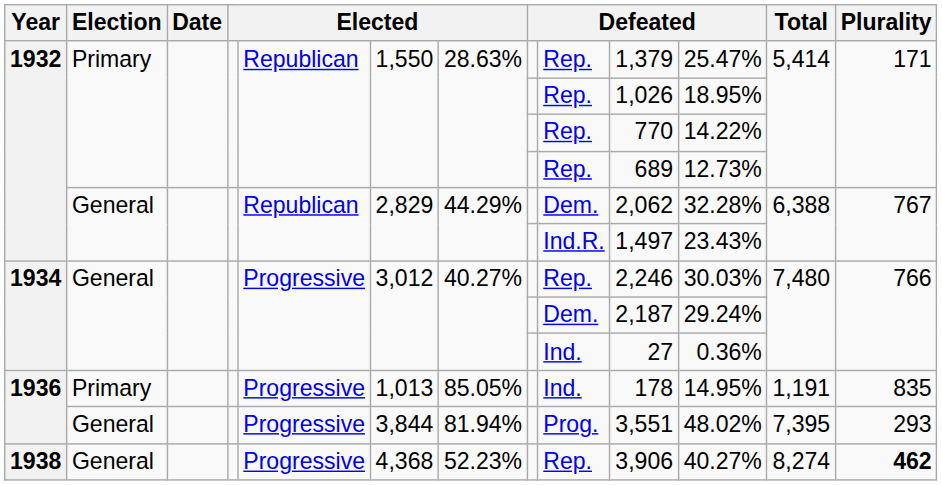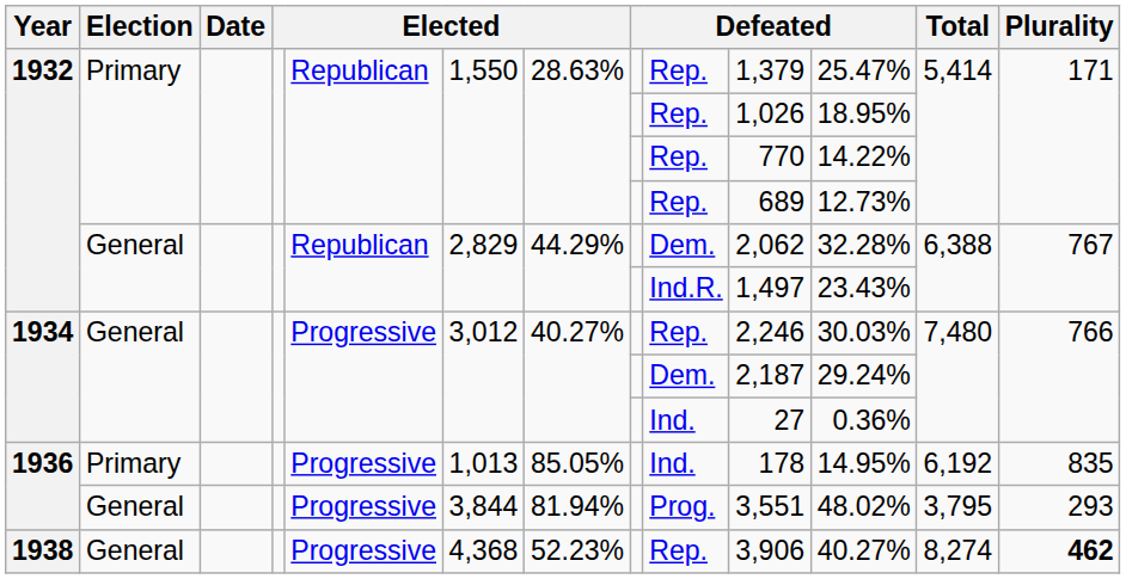 <table class=wikitable>
 <tr>
 <th>Year</th>
 <th>Election</th>
 <th>Date</th>
 <th ! colspan="4">Elected</th>
 <th ! colspan="4">Defeated</th>
 <th>Total</th>
 <th>Plurality</th>
 </tr>
 <tr>
 <th rowspan="6" valign="top">1932</th>
 <td rowspan="4" valign="top">Primary</td>
 <td rowspan="4" valign="top"></td>
 <td rowspan="4" valign="top"></td>
 <td rowspan="4" valign="top" ><a href='#'>Republican</a></td>
 <td rowspan="4" valign="top" align="right">1,550</td>
 <td rowspan="4" valign="top" align="right">28.63%</td>
 <td valign="top"></td>
 <td valign="top" ><a href='#'>Rep.</a></td>
 <td valign="top" align="right">1,379</td>
 <td valign="top" align="right">25.47%</td>
 <td rowspan="4" valign="top" align="right">5,414</td>
 <td rowspan="4" valign="top" align="right">171</td>
 </tr>
 <tr>
 <td valign="top"></td>
 <td valign="top" ><a href='#'>Rep.</a></td>
 <td valign="top" align="right">1,026</td>
 <td valign="top" align="right">18.95%</td>
 </tr>
 <tr>
 <td valign="top"></td>
 <td valign="top" ><a href='#'>Rep.</a></td>
 <td valign="top" align="right">770</td>
 <td valign="top" align="right">14.22%</td>
 </tr>
 <tr>
 <td valign="top"></td>
 <td valign="top" ><a href='#'>Rep.</a></td>
 <td valign="top" align="right">689</td>
 <td valign="top" align="right">12.73%</td>
 </tr>
 <tr>
 <td rowspan="2" valign="top">General</td>
 <td rowspan="2" valign="top"></td>
 <td rowspan="2" valign="top"></td>
 <td rowspan="2" valign="top" ><a href='#'>Republican</a></td>
 <td rowspan="2" valign="top" align="right">2,829</td>
 <td rowspan="2" valign="top" align="right">44.29%</td>
 <td valign="top"></td>
 <td valign="top" ><a href='#'>Dem.</a></td>
 <td valign="top" align="right">2,062</td>
 <td valign="top" align="right">32.28%</td>
 <td rowspan="2" valign="top" align="right">6,388</td>
 <td rowspan="2" valign="top" align="right">767</td>
 </tr>
 <tr>
 <td valign="top"></td>
 <td valign="top" ><a href='#'>Ind.R.</a></td>
 <td valign="top" align="right">1,497</td>
 <td valign="top" align="right">23.43%</td>
 </tr>
 <tr>
 <th rowspan="3" valign="top">1934</th>
 <td rowspan="3" valign="top">General</td>
 <td rowspan="3" valign="top"></td>
 <td rowspan="3" valign="top"></td>
 <td rowspan="3" valign="top" ><a href='#'>Progressive</a></td>
 <td rowspan="3" valign="top" align="right">3,012</td>
 <td rowspan="3" valign="top" align="right">40.27%</td>
 <td valign="top"></td>
 <td valign="top" ><a href='#'>Rep.</a></td>
 <td valign="top" align="right">2,246</td>
 <td valign="top" align="right">30.03%</td>
 <td rowspan="3" valign="top" align="right">7,480</td>
 <td rowspan="3" valign="top" align="right">766</td>
 </tr>
 <tr>
 <td valign="top"></td>
 <td valign="top" ><a href='#'>Dem.</a></td>
 <td valign="top" align="right">2,187</td>
 <td valign="top" align="right">29.24%</td>
 </tr>
 <tr>
 <td valign="top"></td>
 <td valign="top" ><a href='#'>Ind.</a></td>
 <td valign="top" align="right">27</td>
 <td valign="top" align="right">0.36%</td>
 </tr>
 <tr>
 <th rowspan="2" valign="top">1936</th>
 <td valign="top">Primary</td>
 <td valign="top"></td>
 <td valign="top"></td>
 <td valign="top" ><a href='#'>Progressive</a></td>
 <td valign="top" align="right">1,013</td>
 <td valign="top" align="right">85.05%</td>
 <td valign="top"></td>
 <td valign="top" ><a href='#'>Ind.</a></td>
 <td valign="top" align="right">178</td>
 <td valign="top" align="right">14.95%</td>
-<td valign="top" align="right">1,191</td>
+<td valign="top" align="right">6,192</td>
 <td valign="top" align="right">835</td>
 </tr>
 <tr>
 <td valign="top">General</td>
 <td valign="top"></td>
 <td valign="top"></td>
 <td valign="top" ><a href='#'>Progressive</a></td>
 <td valign="top" align="right">3,844</td>
 <td valign="top" align="right">81.94%</td>
 <td valign="top"></td>
 <td valign="top" ><a href='#'>Prog.</a></td>
 <td valign="top" align="right">3,551</td>
 <td valign="top" align="right">48.02%</td>
-<td valign="top" align="right">7,395</td>
+<td valign="top" align="right">3,795</td>
 <td valign="top" align="right">293</td>
 </tr>
 <tr>
 <th valign="top">1938</th>
 <td valign="top">General</td>
 <td valign="top"></td>
 <td valign="top"></td>
 <td valign="top" ><a href='#'>Progressive</a></td>
 <td valign="top" align="right">4,368</td>
 <td valign="top" align="right">52.23%</td>
 <td valign="top"></td>
 <td valign="top" ><a href='#'>Rep.</a></td>
 <td valign="top" align="right">3,906</td>
 <td valign="top" align="right">40.27%</td>
 <td valign="top" align="right">8,274</td>
 <td valign="top" align="right"><strong>462</strong></td>
 </tr>
 </table>
